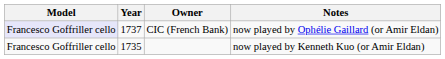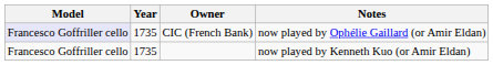 <table class="wikitable">
 <tr ---->
 <th>Model</th>
 <th>Year</th>
 <th>Owner</th>
 <th>Notes</th>
 </tr>
 <tr ---->
 <td style="background: lavender;">Francesco Goffriller cello</td>
-<td>1737</td>
+<td>1735</td>
 <td>CIC  (French Bank)</td>
 <td>now played by <a href='#'>Ophélie Gaillard</a> (or Amir Eldan)</td>
 </tr>
 <tr ---->
 <td>Francesco Goffriller cello</td>
 <td>1735</td>
 <td></td>
 <td>now played by Kenneth Kuo (or Amir Eldan)</td>
 </tr>
 </table>
